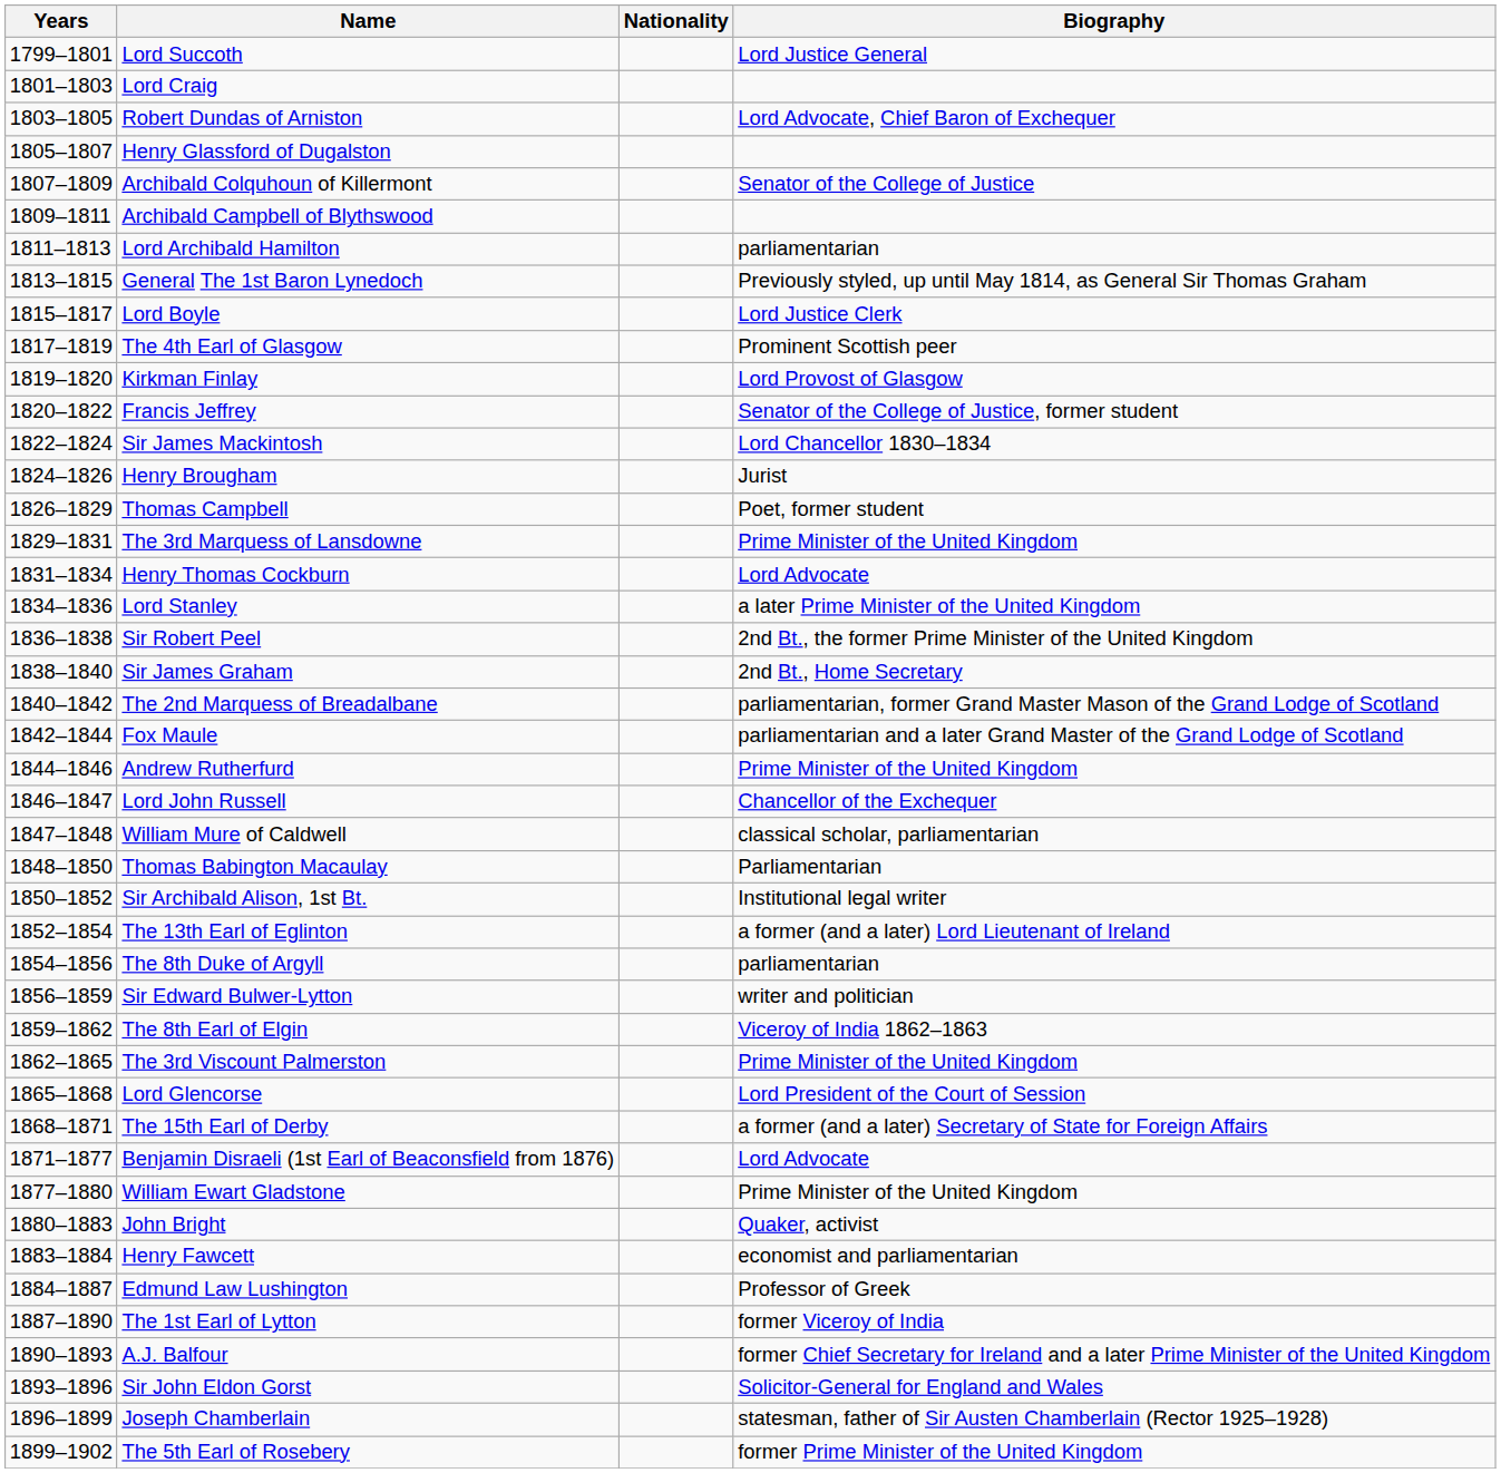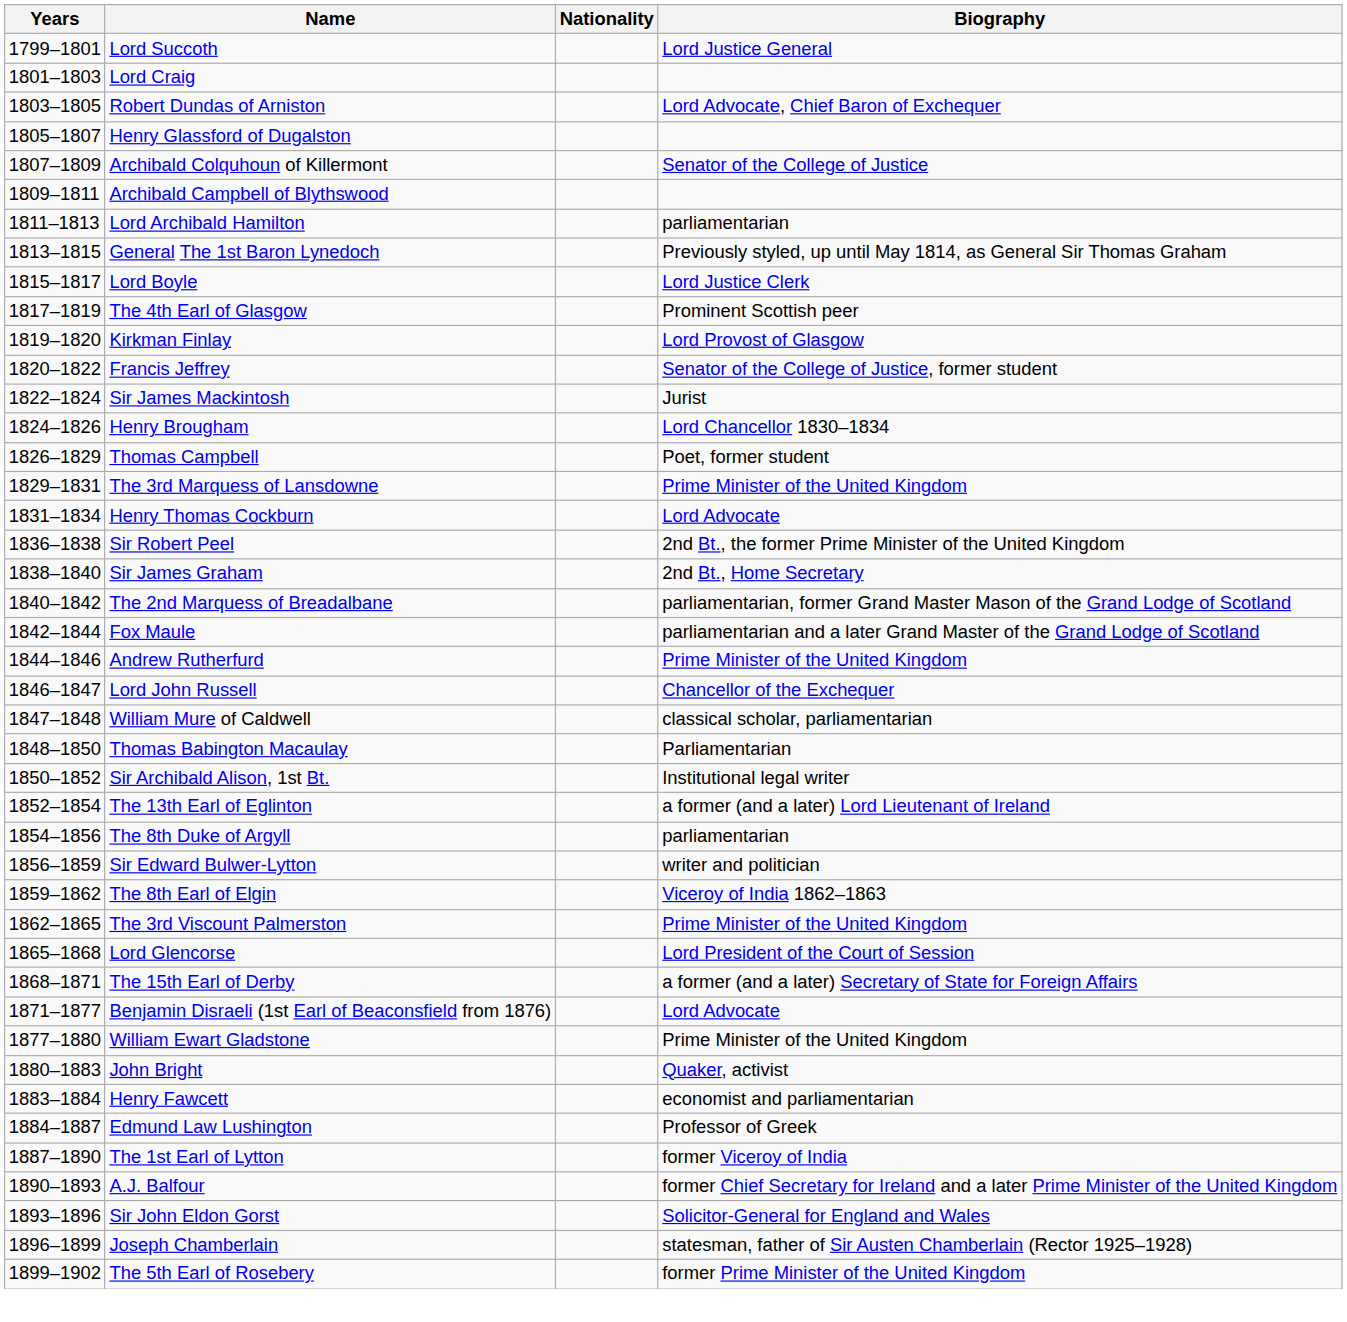 <table class="wikitable">
 <tr>
 <th>Years</th>
 <th>Name</th>
 <th>Nationality</th>
 <th>Biography</th>
 </tr>
 <tr>
 <td style="white-space: nowrap">1799–1801</td>
 <td><a href='#'>Lord Succoth</a></td>
 <td style="white-space: nowrap"></td>
 <td><a href='#'>Lord Justice General</a></td>
 </tr>
 <tr>
 <td>1801–1803</td>
 <td><a href='#'>Lord Craig</a></td>
 <td></td>
 <td></td>
 </tr>
 <tr>
 <td>1803–1805</td>
 <td><a href='#'>Robert Dundas of Arniston</a></td>
 <td></td>
 <td><a href='#'>Lord Advocate</a>, <a href='#'>Chief Baron of Exchequer</a></td>
 </tr>
 <tr>
 <td>1805–1807</td>
 <td><a href='#'>Henry Glassford of Dugalston</a></td>
 <td></td>
 <td></td>
 </tr>
 <tr>
 <td>1807–1809</td>
 <td><a href='#'>Archibald Colquhoun</a> of Killermont</td>
 <td></td>
 <td><a href='#'>Senator of the College of Justice</a></td>
 </tr>
 <tr>
 <td>1809–1811</td>
 <td><a href='#'>Archibald Campbell of Blythswood</a></td>
 <td></td>
 <td></td>
 </tr>
 <tr>
 <td>1811–1813</td>
 <td><a href='#'>Lord Archibald Hamilton</a></td>
 <td></td>
 <td>parliamentarian</td>
 </tr>
 <tr>
 <td>1813–1815</td>
 <td><a href='#'>General</a> <a href='#'>The 1st Baron Lynedoch</a></td>
 <td></td>
 <td>Previously styled, up until May 1814, as General Sir Thomas Graham</td>
 </tr>
 <tr>
 <td>1815–1817</td>
 <td><a href='#'>Lord Boyle</a></td>
 <td></td>
 <td><a href='#'>Lord Justice Clerk</a></td>
 </tr>
 <tr>
 <td>1817–1819</td>
 <td><a href='#'>The 4th Earl of Glasgow</a></td>
 <td></td>
 <td>Prominent Scottish peer</td>
 </tr>
 <tr>
 <td>1819–1820</td>
 <td><a href='#'>Kirkman Finlay</a></td>
 <td></td>
 <td><a href='#'>Lord Provost of Glasgow</a></td>
 </tr>
 <tr>
 <td>1820–1822</td>
 <td><a href='#'>Francis Jeffrey</a></td>
 <td></td>
 <td><a href='#'>Senator of the College of Justice</a>, former student</td>
 </tr>
 <tr>
 <td>1822–1824</td>
 <td><a href='#'>Sir James Mackintosh</a></td>
 <td></td>
-<td><a href='#'>Lord Chancellor</a> 1830–1834</td>
+<td>Jurist</td>
 </tr>
 <tr>
 <td>1824–1826</td>
 <td><a href='#'>Henry Brougham</a></td>
 <td></td>
-<td>Jurist</td>
+<td><a href='#'>Lord Chancellor</a> 1830–1834</td>
 </tr>
 <tr>
 <td>1826–1829</td>
 <td><a href='#'>Thomas Campbell</a></td>
 <td></td>
 <td>Poet, former student</td>
 </tr>
 <tr>
 <td>1829–1831</td>
 <td><a href='#'>The 3rd Marquess of Lansdowne</a></td>
 <td></td>
 <td><a href='#'>Prime Minister of the United Kingdom</a></td>
 </tr>
 <tr>
 <td>1831–1834</td>
 <td><a href='#'>Henry Thomas Cockburn</a></td>
 <td></td>
 <td><a href='#'>Lord Advocate</a></td>
-</tr>
-<tr>
-<td>1834–1836</td>
-<td><a href='#'>Lord Stanley</a></td>
-<td></td>
-<td>a later <a href='#'>Prime Minister of the United Kingdom</a></td>
 </tr>
 <tr>
 <td>1836–1838</td>
 <td><a href='#'>Sir Robert Peel</a></td>
 <td></td>
 <td>2nd <a href='#'>Bt.</a>, the former Prime Minister of the United Kingdom</td>
 </tr>
 <tr>
 <td>1838–1840</td>
 <td><a href='#'>Sir James Graham</a></td>
 <td></td>
 <td>2nd <a href='#'>Bt.</a>, <a href='#'>Home Secretary</a></td>
 </tr>
 <tr>
 <td>1840–1842</td>
 <td><a href='#'>The 2nd Marquess of Breadalbane</a></td>
 <td></td>
 <td>parliamentarian, former Grand Master Mason of the <a href='#'>Grand Lodge of Scotland</a></td>
 </tr>
 <tr>
 <td>1842–1844</td>
 <td><a href='#'>Fox Maule</a></td>
 <td></td>
 <td>parliamentarian and a later Grand Master of the <a href='#'>Grand Lodge of Scotland</a></td>
 </tr>
 <tr>
 <td>1844–1846</td>
 <td><a href='#'>Andrew Rutherfurd</a></td>
 <td></td>
 <td><a href='#'>Prime Minister of the United Kingdom</a></td>
 </tr>
 <tr>
 <td>1846–1847</td>
 <td><a href='#'>Lord John Russell</a></td>
 <td></td>
 <td><a href='#'>Chancellor of the Exchequer</a></td>
 </tr>
 <tr>
 <td>1847–1848</td>
 <td><a href='#'>William Mure</a> of Caldwell</td>
 <td></td>
 <td>classical scholar, parliamentarian</td>
 </tr>
 <tr>
 <td>1848–1850</td>
 <td><a href='#'>Thomas Babington Macaulay</a></td>
 <td></td>
 <td>Parliamentarian</td>
 </tr>
 <tr>
 <td>1850–1852</td>
 <td><a href='#'>Sir Archibald Alison</a>, 1st <a href='#'>Bt.</a></td>
 <td></td>
 <td>Institutional legal writer</td>
 </tr>
 <tr>
 <td>1852–1854</td>
 <td><a href='#'>The 13th Earl of Eglinton</a></td>
 <td></td>
 <td>a former (and a later) <a href='#'>Lord Lieutenant of Ireland</a></td>
 </tr>
 <tr>
 <td>1854–1856</td>
 <td><a href='#'>The 8th Duke of Argyll</a></td>
 <td></td>
 <td>parliamentarian</td>
 </tr>
 <tr>
 <td>1856–1859</td>
 <td><a href='#'>Sir Edward Bulwer-Lytton</a></td>
 <td></td>
 <td>writer and politician</td>
 </tr>
 <tr>
 <td>1859–1862</td>
 <td><a href='#'>The 8th Earl of Elgin</a></td>
 <td></td>
 <td><a href='#'>Viceroy of India</a> 1862–1863</td>
 </tr>
 <tr>
 <td>1862–1865</td>
 <td><a href='#'>The 3rd Viscount Palmerston</a></td>
 <td></td>
 <td><a href='#'>Prime Minister of the United Kingdom</a></td>
 </tr>
 <tr>
 <td>1865–1868</td>
 <td><a href='#'>Lord Glencorse</a></td>
 <td></td>
 <td><a href='#'>Lord President of the Court of Session</a></td>
 </tr>
 <tr>
 <td>1868–1871</td>
 <td><a href='#'>The 15th Earl of Derby</a></td>
 <td></td>
 <td>a former (and a later) <a href='#'>Secretary of State for Foreign Affairs</a></td>
 </tr>
 <tr>
 <td>1871–1877</td>
 <td><a href='#'>Benjamin Disraeli</a> (1st <a href='#'>Earl of Beaconsfield</a> from 1876)</td>
 <td></td>
 <td><a href='#'>Lord Advocate</a></td>
 </tr>
 <tr>
 <td>1877–1880</td>
 <td><a href='#'>William Ewart Gladstone</a></td>
 <td></td>
 <td>Prime Minister of the United Kingdom</td>
 </tr>
 <tr>
 <td>1880–1883</td>
 <td><a href='#'>John Bright</a></td>
 <td></td>
 <td><a href='#'>Quaker</a>, activist</td>
 </tr>
 <tr>
 <td>1883–1884</td>
 <td><a href='#'>Henry Fawcett</a></td>
 <td></td>
 <td>economist and parliamentarian</td>
 </tr>
 <tr>
 <td>1884–1887</td>
 <td><a href='#'>Edmund Law Lushington</a></td>
 <td></td>
 <td>Professor of Greek</td>
 </tr>
 <tr>
 <td>1887–1890</td>
 <td><a href='#'>The 1st Earl of Lytton</a></td>
 <td></td>
 <td>former <a href='#'>Viceroy of India</a></td>
 </tr>
 <tr>
 <td>1890–1893</td>
 <td><a href='#'>A.J. Balfour</a></td>
 <td></td>
 <td>former <a href='#'>Chief Secretary for Ireland</a> and a later <a href='#'>Prime Minister of the United Kingdom</a></td>
 </tr>
 <tr>
 <td>1893–1896</td>
 <td><a href='#'>Sir John Eldon Gorst</a></td>
 <td></td>
 <td><a href='#'>Solicitor-General for England and Wales</a></td>
 </tr>
 <tr>
 <td>1896–1899</td>
 <td><a href='#'>Joseph Chamberlain</a></td>
 <td></td>
 <td>statesman, father of <a href='#'>Sir Austen Chamberlain</a> (Rector 1925–1928)</td>
 </tr>
 <tr>
 <td>1899–1902</td>
 <td><a href='#'>The 5th Earl of Rosebery</a></td>
 <td></td>
 <td>former <a href='#'>Prime Minister of the United Kingdom</a></td>
 </tr>
 </table>
